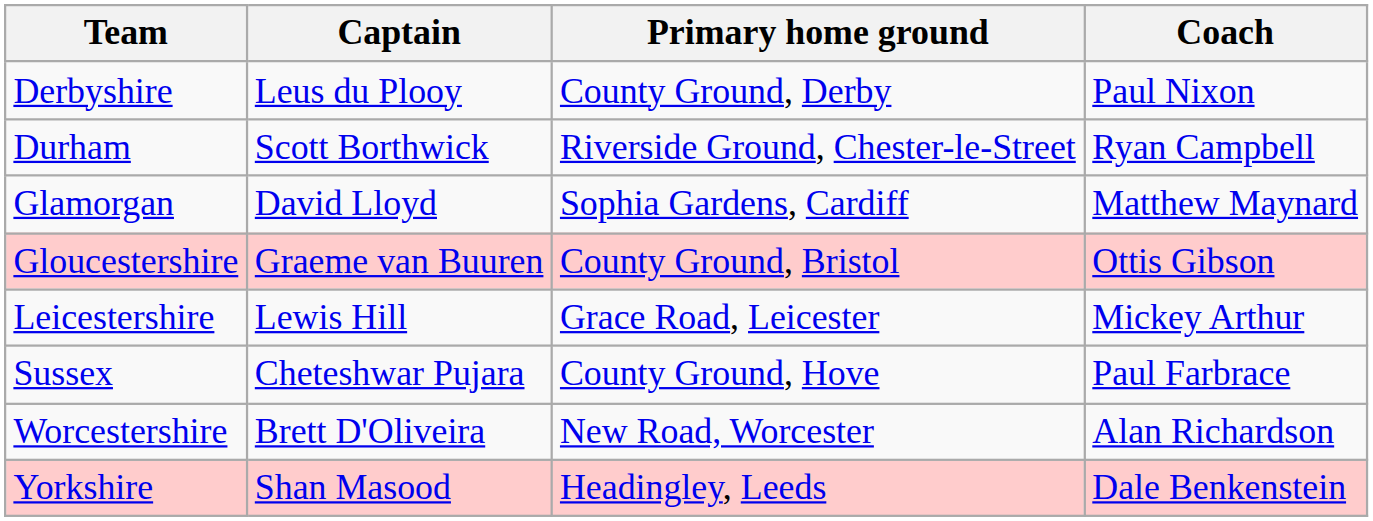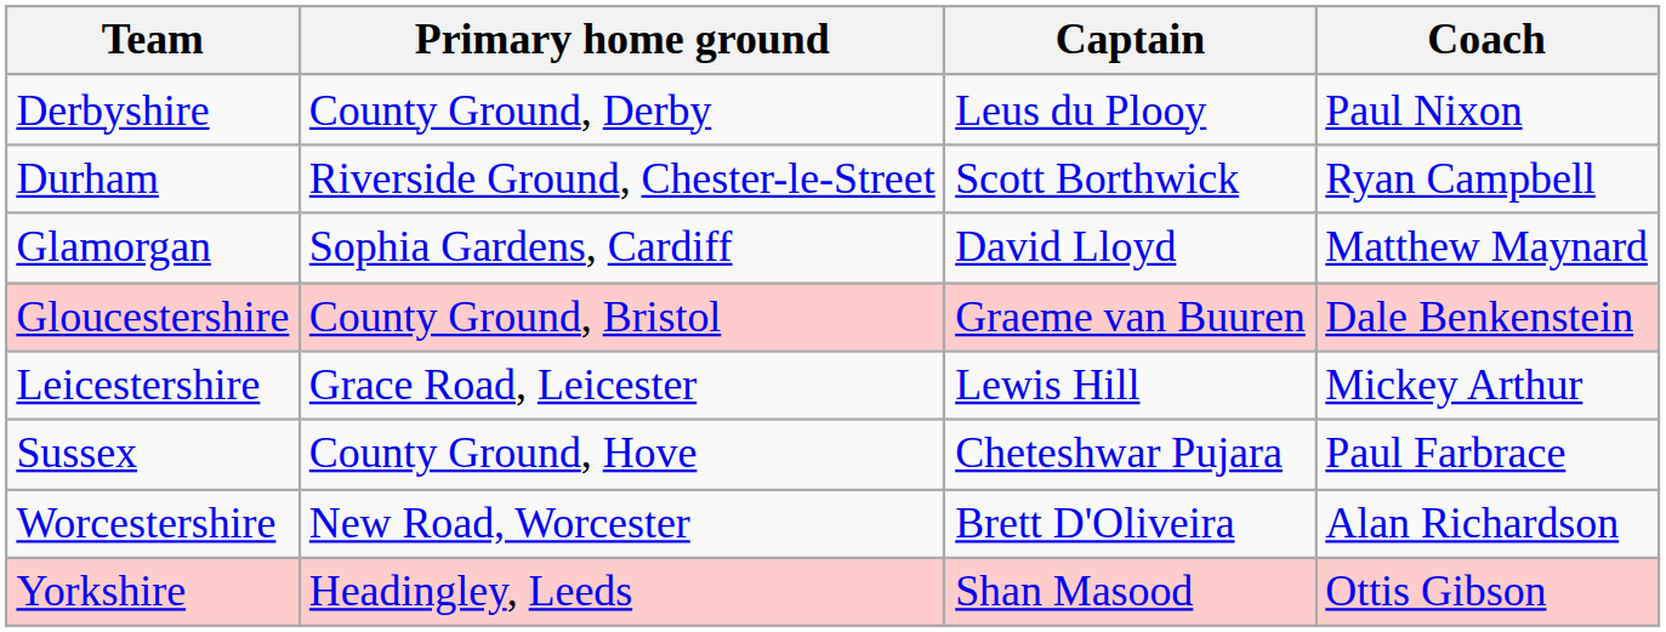 <table class="wikitable sortable">
 <tr>
 <th>Team</th>
+<th>Primary home ground</th>
 <th>Captain</th>
-<th>Primary home ground</th>
 <th>Coach</th>
 </tr>
 <tr>
 <td><a href='#'>Derbyshire</a></td>
+<td><a href='#'>County Ground</a>, <a href='#'>Derby</a></td>
 <td> <a href='#'>Leus du Plooy</a></td>
-<td><a href='#'>County Ground</a>, <a href='#'>Derby</a></td>
 <td> <a href='#'>Paul Nixon</a></td>
 </tr>
 <tr>
 <td><a href='#'>Durham</a></td>
+<td><a href='#'>Riverside Ground</a>, <a href='#'>Chester-le-Street</a></td>
 <td> <a href='#'>Scott Borthwick</a></td>
-<td><a href='#'>Riverside Ground</a>, <a href='#'>Chester-le-Street</a></td>
 <td> <a href='#'>Ryan Campbell</a></td>
 </tr>
 <tr>
 <td><a href='#'>Glamorgan</a></td>
+<td><a href='#'>Sophia Gardens</a>, <a href='#'>Cardiff</a></td>
 <td> <a href='#'>David Lloyd</a></td>
-<td><a href='#'>Sophia Gardens</a>, <a href='#'>Cardiff</a></td>
 <td> <a href='#'>Matthew Maynard</a></td>
 </tr>
 <tr style="background-color:#ffcccc">
 <td><a href='#'>Gloucestershire</a></td>
+<td><a href='#'>County Ground</a>, <a href='#'>Bristol</a></td>
 <td> <a href='#'>Graeme van Buuren</a></td>
-<td><a href='#'>County Ground</a>, <a href='#'>Bristol</a></td>
-<td> <a href='#'>Ottis Gibson</a></td>
+<td> <a href='#'>Dale Benkenstein</a></td>
 </tr>
 <tr>
 <td><a href='#'>Leicestershire</a></td>
+<td><a href='#'>Grace Road</a>, <a href='#'>Leicester</a></td>
 <td> <a href='#'>Lewis Hill</a></td>
-<td><a href='#'>Grace Road</a>, <a href='#'>Leicester</a></td>
 <td> <a href='#'>Mickey Arthur</a></td>
 </tr>
 <tr>
 <td><a href='#'>Sussex</a></td>
+<td><a href='#'>County Ground</a>, <a href='#'>Hove</a></td>
 <td> <a href='#'>Cheteshwar Pujara</a></td>
-<td><a href='#'>County Ground</a>, <a href='#'>Hove</a></td>
 <td> <a href='#'>Paul Farbrace</a></td>
 </tr>
 <tr>
 <td><a href='#'>Worcestershire</a></td>
+<td><a href='#'>New Road, Worcester</a></td>
 <td> <a href='#'>Brett D'Oliveira</a></td>
-<td><a href='#'>New Road, Worcester</a></td>
 <td> <a href='#'>Alan Richardson</a></td>
 </tr>
 <tr style="background-color:#ffcccc">
 <td><a href='#'>Yorkshire</a></td>
+<td><a href='#'>Headingley</a>, <a href='#'>Leeds</a></td>
 <td> <a href='#'>Shan Masood</a></td>
-<td><a href='#'>Headingley</a>, <a href='#'>Leeds</a></td>
-<td> <a href='#'>Dale Benkenstein</a></td>
+<td> <a href='#'>Ottis Gibson</a></td>
 </tr>
 </table>
